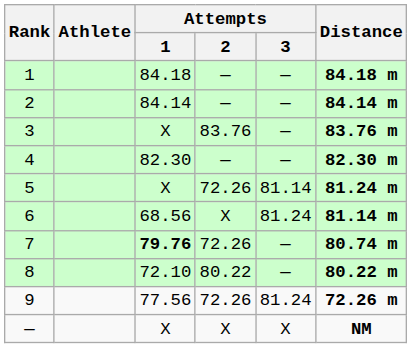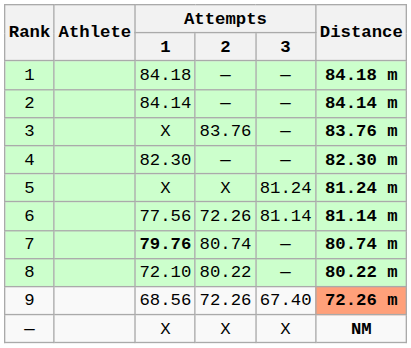 <table class="wikitable sortable" style="text-align:center">
 <tr>
 <th rowspan="2">Rank</th>
 <th rowspan="2">Athlete</th>
 <th colspan="3">Attempts</th>
 <th rowspan="2">Distance</th>
 </tr>
 <tr>
 <th>1</th>
 <th>2</th>
 <th>3</th>
 </tr>
 <tr style="background:#ccffcc;">
 <td>1</td>
 <td align=left></td>
 <td>84.18</td>
 <td>—</td>
 <td>—</td>
 <td><strong>84.18 m</strong></td>
 </tr>
 <tr style="background:#ccffcc;">
 <td>2</td>
 <td align=left></td>
 <td>84.14</td>
 <td>—</td>
 <td>—</td>
 <td><strong>84.14 m</strong></td>
 </tr>
 <tr style="background:#ccffcc;">
 <td>3</td>
 <td align=left></td>
 <td>X</td>
 <td>83.76</td>
 <td>—</td>
 <td><strong>83.76 m</strong></td>
 </tr>
 <tr style="background:#ccffcc;">
 <td>4</td>
 <td align=left></td>
 <td>82.30</td>
 <td>—</td>
 <td>—</td>
 <td><strong>82.30 m</strong></td>
 </tr>
 <tr style="background:#ccffcc;">
 <td>5</td>
 <td align=left></td>
 <td>X</td>
-<td>72.26</td>
-<td>81.14</td>
+<td>X</td>
+<td>81.24</td>
 <td><strong>81.24 m</strong></td>
 </tr>
 <tr style="background:#ccffcc;">
 <td>6</td>
 <td align=left></td>
-<td>68.56</td>
-<td>X</td>
-<td>81.24</td>
+<td>77.56</td>
+<td>72.26</td>
+<td>81.14</td>
 <td><strong>81.14 m</strong></td>
 </tr>
 <tr style="background:#ccffcc;">
 <td>7</td>
 <td align=left></td>
 <td><strong>79.76</strong></td>
-<td>72.26</td>
+<td>80.74</td>
 <td>—</td>
 <td><strong>80.74 m</strong></td>
 </tr>
 <tr style="background:#ccffcc;">
 <td>8</td>
 <td align=left></td>
 <td>72.10</td>
 <td>80.22</td>
 <td>—</td>
 <td><strong>80.22 m</strong></td>
 </tr>
 <tr>
 <td>9</td>
 <td align=left></td>
-<td>77.56</td>
+<td>68.56</td>
 <td>72.26</td>
-<td>81.24</td>
-<td><strong>72.26 m</strong></td>
+<td>67.40</td>
+<td style="background: lightsalmon;"><strong>72.26 m</strong></td>
 </tr>
 <tr>
 <td>—</td>
 <td align=left></td>
 <td>X</td>
 <td>X</td>
 <td>X</td>
 <td><strong>NM</strong></td>
 </tr>
 </table>
